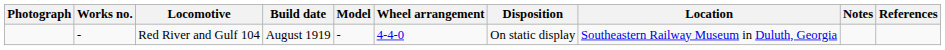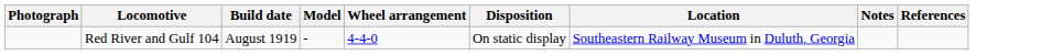 <table class="wikitable">
 <tr>
 <th>Photograph</th>
-<th>Works no.</th>
 <th>Locomotive</th>
 <th>Build date</th>
 <th>Model</th>
 <th>Wheel arrangement</th>
 <th>Disposition</th>
 <th>Location</th>
 <th>Notes</th>
 <th>References</th>
 </tr>
 <tr>
 <td></td>
-<td>-</td>
 <td>Red River and Gulf 104</td>
 <td>August 1919</td>
 <td>-</td>
 <td><a href='#'>4-4-0</a></td>
 <td>On static display</td>
 <td><a href='#'>Southeastern Railway Museum</a> in <a href='#'>Duluth, Georgia</a></td>
 <td></td>
 <td></td>
 </tr>
 </table>
